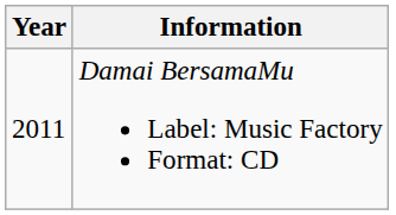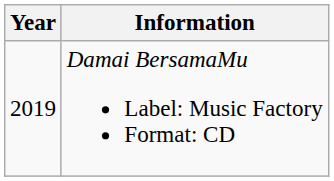 <table class="wikitable">
 <tr>
 <th><strong>Year</strong></th>
 <th><strong>Information</strong></th>
 </tr>
 <tr>
-<td>2011</td>
+<td>2019</td>
 <td style="text-align:left;"><em>Damai BersamaMu</em><br><ul><li>Label: Music Factory</li><li>Format: CD</li></ul></td>
 </tr>
 </table>
